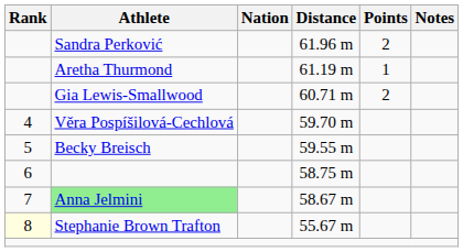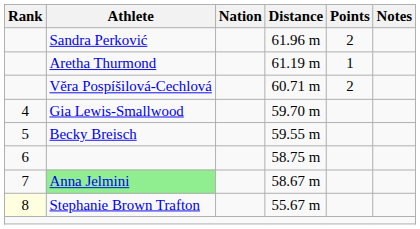 <table class="wikitable mw-datatable sortable" style="text-align:center;">
 <tr>
 <th>Rank</th>
 <th>Athlete</th>
 <th>Nation</th>
 <th>Distance</th>
 <th>Points</th>
 <th>Notes</th>
 </tr>
 <tr>
 <td></td>
 <td align=left><a href='#'>Sandra Perković</a></td>
 <td align=left></td>
 <td>61.96 m</td>
 <td>2</td>
 <td></td>
 </tr>
 <tr>
 <td></td>
 <td align=left><a href='#'>Aretha Thurmond</a></td>
 <td align=left></td>
 <td>61.19 m</td>
 <td>1</td>
 <td></td>
 </tr>
 <tr>
 <td></td>
-<td align=left><a href='#'>Gia Lewis-Smallwood</a></td>
+<td align=left><a href='#'>Věra Pospíšilová-Cechlová</a></td>
 <td align=left></td>
 <td>60.71 m</td>
 <td>2</td>
 <td></td>
 </tr>
 <tr>
 <td>4</td>
-<td align=left><a href='#'>Věra Pospíšilová-Cechlová</a></td>
+<td align=left><a href='#'>Gia Lewis-Smallwood</a></td>
 <td align=left></td>
 <td>59.70 m</td>
 <td></td>
 <td></td>
 </tr>
 <tr>
 <td>5</td>
 <td align=left><a href='#'>Becky Breisch</a></td>
 <td align=left></td>
 <td>59.55 m</td>
 <td></td>
 <td></td>
 </tr>
 <tr>
 <td>6</td>
 <td align=left></td>
 <td align=left></td>
 <td>58.75 m</td>
 <td></td>
 <td></td>
 </tr>
 <tr>
 <td>7</td>
 <td align=left style="background: lightgreen;"><a href='#'>Anna Jelmini</a></td>
 <td align=left></td>
 <td>58.67 m</td>
 <td></td>
 <td></td>
 </tr>
 <tr>
 <td style="background: lightyellow;">8</td>
 <td align=left><a href='#'>Stephanie Brown Trafton</a></td>
 <td align=left></td>
 <td>55.67 m</td>
 <td></td>
 <td></td>
 </tr>
 <tr class="sortbottom">
 <td colspan=6></td>
 </tr>
 </table>
